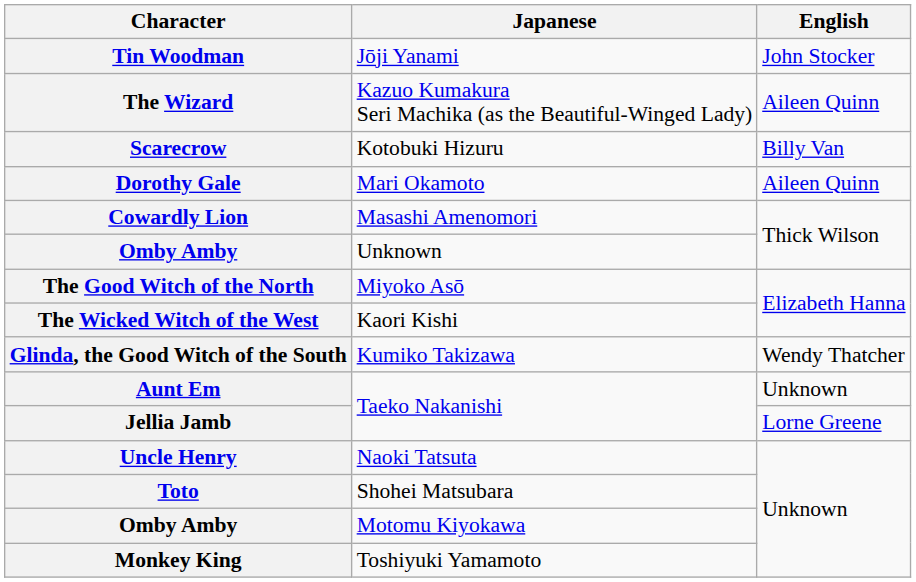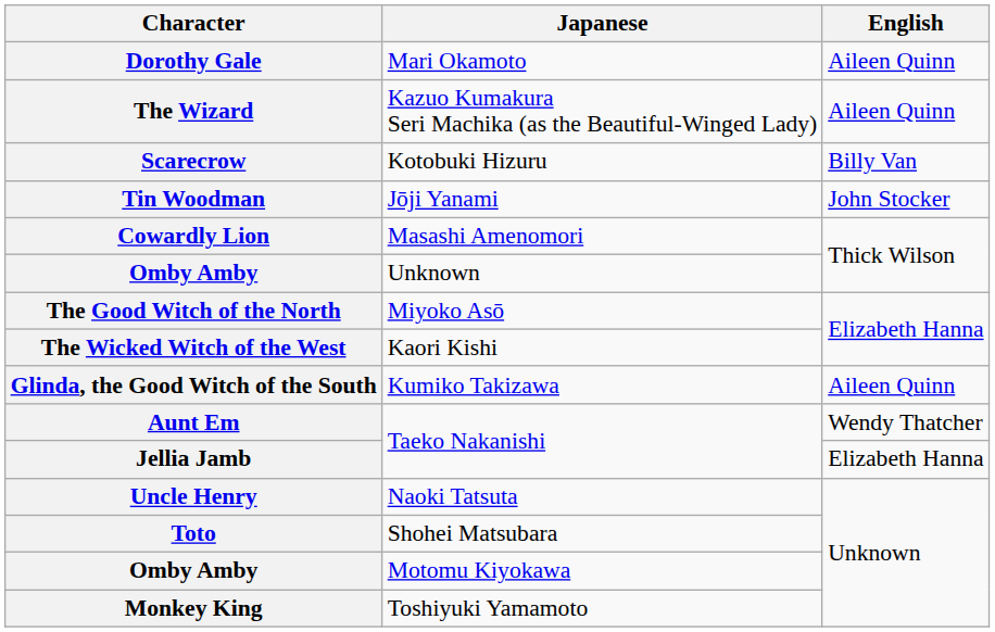 <table class="wikitable">
 <tr>
 <th>Character</th>
 <th>Japanese</th>
 <th>English</th>
 </tr>
 <tr>
-<th><a href='#'>Tin Woodman</a></th>
-<td><a href='#'>Jōji Yanami</a></td>
-<td><a href='#'>John Stocker</a></td>
+<th><a href='#'>Dorothy Gale</a></th>
+<td><a href='#'>Mari Okamoto</a></td>
+<td><a href='#'>Aileen Quinn</a></td>
 </tr>
 <tr>
 <th>The <a href='#'>Wizard</a></th>
 <td><a href='#'>Kazuo Kumakura</a><br>Seri Machika (as the Beautiful-Winged Lady)</td>
 <td><a href='#'>Aileen Quinn</a></td>
 </tr>
 <tr>
 <th><a href='#'>Scarecrow</a></th>
 <td>Kotobuki Hizuru</td>
 <td><a href='#'>Billy Van</a></td>
 </tr>
 <tr>
-<th><a href='#'>Dorothy Gale</a></th>
-<td><a href='#'>Mari Okamoto</a></td>
-<td><a href='#'>Aileen Quinn</a></td>
+<th><a href='#'>Tin Woodman</a></th>
+<td><a href='#'>Jōji Yanami</a></td>
+<td><a href='#'>John Stocker</a></td>
 </tr>
 <tr>
 <th><a href='#'>Cowardly Lion</a></th>
 <td><a href='#'>Masashi Amenomori</a></td>
 <td rowspan="2">Thick Wilson</td>
 </tr>
 <tr>
 <th><a href='#'>Omby Amby</a></th>
 <td>Unknown</td>
 </tr>
 <tr>
 <th>The <a href='#'>Good Witch of the North</a></th>
 <td><a href='#'>Miyoko Asō</a></td>
 <td rowspan="2"><a href='#'>Elizabeth Hanna</a></td>
 </tr>
 <tr>
 <th>The <a href='#'>Wicked Witch of the West</a></th>
 <td>Kaori Kishi</td>
 </tr>
 <tr>
 <th><a href='#'>Glinda</a>, the Good Witch of the South</th>
 <td><a href='#'>Kumiko Takizawa</a></td>
-<td>Wendy Thatcher</td>
+<td><a href='#'>Aileen Quinn</a></td>
 </tr>
 <tr>
 <th><a href='#'>Aunt Em</a></th>
 <td rowspan="2"><a href='#'>Taeko Nakanishi</a></td>
-<td>Unknown</td>
+<td>Wendy Thatcher</td>
 </tr>
 <tr>
 <th>Jellia Jamb</th>
-<td><a href='#'>Lorne Greene</a></td>
+<td>Elizabeth Hanna</td>
 </tr>
 <tr>
 <th><a href='#'>Uncle Henry</a></th>
 <td><a href='#'>Naoki Tatsuta</a></td>
 <td rowspan="4">Unknown</td>
 </tr>
 <tr>
 <th><a href='#'>Toto</a></th>
 <td>Shohei Matsubara</td>
 </tr>
 <tr>
 <th>Omby Amby</th>
 <td><a href='#'>Motomu Kiyokawa</a></td>
 </tr>
 <tr>
 <th>Monkey King</th>
 <td>Toshiyuki Yamamoto</td>
 </tr>
 </table>
